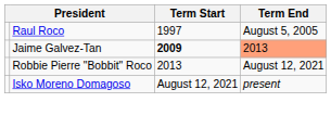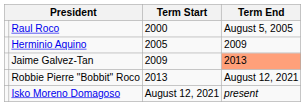 <table class="wikitable collapsible sortable">
 <tr>
 <th colspan="2">President</th>
 <th>Term Start</th>
 <th>Term End</th>
 </tr>
 <tr>
 <td></td>
 <td><a href='#'>Raul Roco</a></td>
-<td>1997</td>
+<td>2000</td>
 <td>August 5, 2005</td>
 </tr>
 <tr>
 <td></td>
+<td><a href='#'>Herminio Aquino</a></td>
+<td>2005</td>
+<td>2009</td>
+</tr>
+<tr>
+<td></td>
 <td>Jaime Galvez-Tan</td>
-<td><strong>2009</strong></td>
+<td>2009</td>
 <td style="background: lightsalmon;">2013</td>
 </tr>
 <tr>
 <td></td>
 <td>Robbie Pierre "Bobbit" Roco</td>
 <td>2013</td>
 <td>August 12, 2021</td>
 </tr>
 <tr>
 <td></td>
 <td><a href='#'>Isko Moreno Domagoso</a></td>
 <td>August 12, 2021</td>
 <td><em>present</em></td>
 </tr>
 </table>
